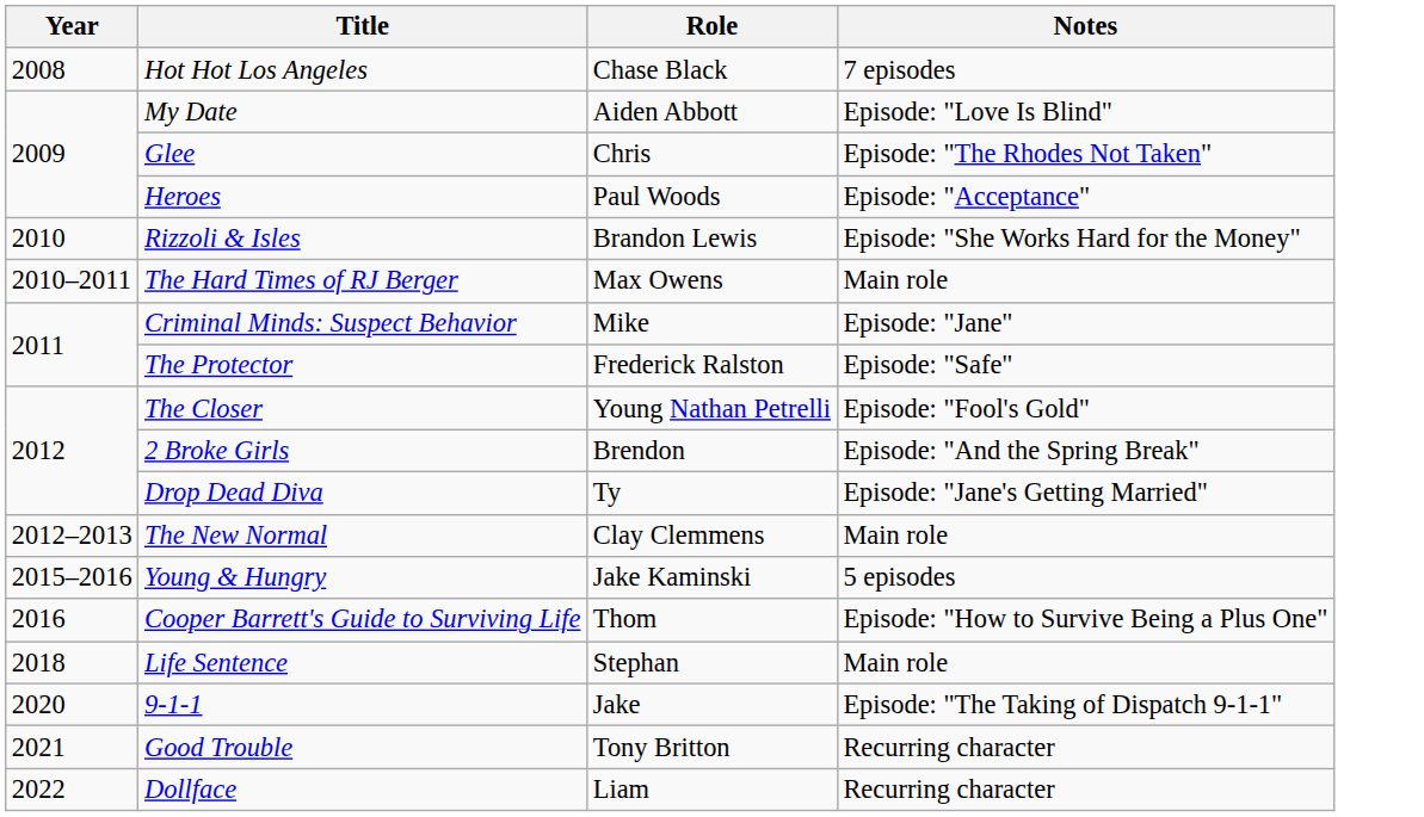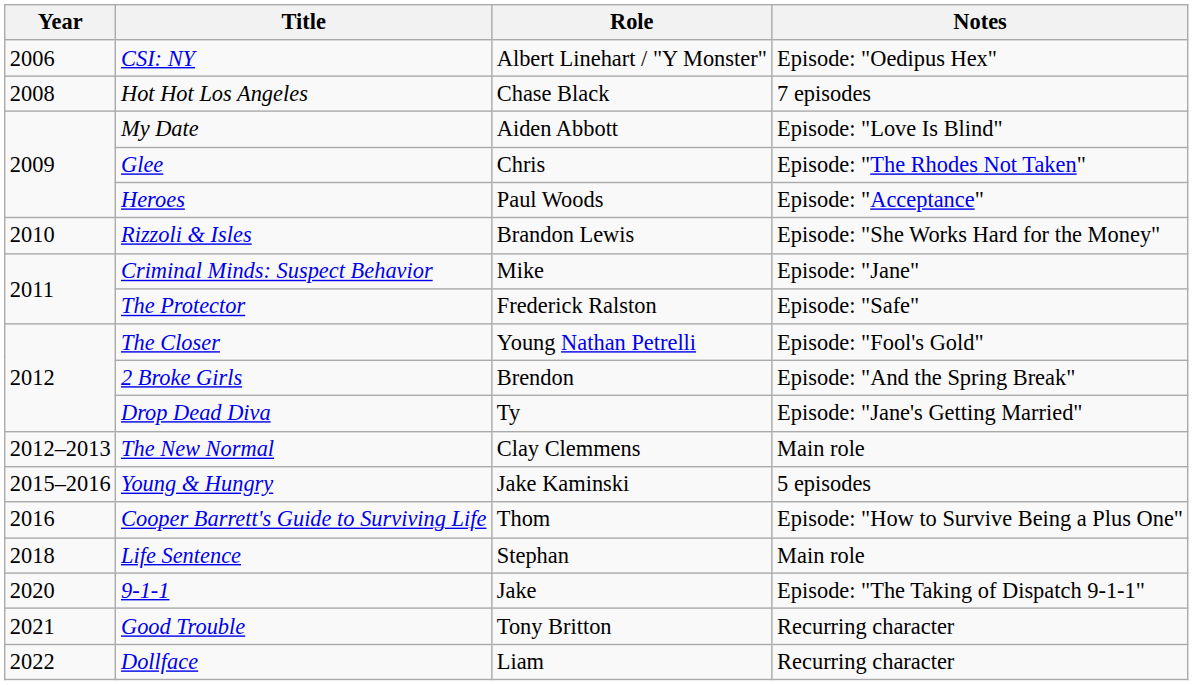 <table class="wikitable sortable">
 <tr>
 <th>Year</th>
 <th>Title</th>
 <th>Role</th>
 <th>Notes</th>
+</tr>
+<tr>
+<td>2006</td>
+<td><em><a href='#'>CSI: NY</a></em></td>
+<td>Albert Linehart / "Y Monster"</td>
+<td>Episode: "Oedipus Hex"</td>
 </tr>
 <tr>
 <td>2008</td>
 <td><em>Hot Hot Los Angeles</em></td>
 <td>Chase Black</td>
 <td>7 episodes</td>
 </tr>
 <tr>
 <td rowspan="3">2009</td>
 <td><em>My Date</em></td>
 <td>Aiden Abbott</td>
 <td>Episode: "Love Is Blind"</td>
 </tr>
 <tr>
 <td><em><a href='#'>Glee</a></em></td>
 <td>Chris</td>
 <td>Episode: "<a href='#'>The Rhodes Not Taken</a>"</td>
 </tr>
 <tr>
 <td><em><a href='#'>Heroes</a></em></td>
 <td>Paul Woods</td>
 <td>Episode: "<a href='#'>Acceptance</a>"</td>
 </tr>
 <tr>
 <td>2010</td>
 <td><em><a href='#'>Rizzoli & Isles</a></em></td>
 <td>Brandon Lewis</td>
 <td>Episode: "She Works Hard for the Money"</td>
-</tr>
-<tr>
-<td>2010–2011</td>
-<td data-sort-value="Hard Times of RJ Berger, The"><em><a href='#'>The Hard Times of RJ Berger</a></em></td>
-<td>Max Owens</td>
-<td>Main role</td>
 </tr>
 <tr>
 <td rowspan="2">2011</td>
 <td><em><a href='#'>Criminal Minds: Suspect Behavior</a></em></td>
 <td>Mike</td>
 <td>Episode: "Jane"</td>
 </tr>
 <tr>
 <td data-sort-value="Protector, The"><em><a href='#'>The Protector</a></em></td>
 <td>Frederick Ralston</td>
 <td>Episode: "Safe"</td>
 </tr>
 <tr>
 <td rowspan="3">2012</td>
 <td data-sort-value="Closer, The"><em><a href='#'>The Closer</a></em></td>
 <td>Young <a href='#'>Nathan Petrelli</a></td>
 <td>Episode: "Fool's Gold"</td>
 </tr>
 <tr>
 <td data-sort-value="Two Broke Girls"><em><a href='#'>2 Broke Girls</a></em></td>
 <td>Brendon</td>
 <td>Episode: "And the Spring Break"</td>
 </tr>
 <tr>
 <td><em><a href='#'>Drop Dead Diva</a></em></td>
 <td>Ty</td>
 <td>Episode: "Jane's Getting Married"</td>
 </tr>
 <tr>
 <td>2012–2013</td>
 <td data-sort-value="New Normal, The"><em><a href='#'>The New Normal</a></em></td>
 <td>Clay Clemmens</td>
 <td>Main role</td>
 </tr>
 <tr>
 <td>2015–2016</td>
 <td><em><a href='#'>Young & Hungry</a></em></td>
 <td>Jake Kaminski</td>
 <td>5 episodes</td>
 </tr>
 <tr>
 <td>2016</td>
 <td><em><a href='#'>Cooper Barrett's Guide to Surviving Life</a></em></td>
 <td>Thom</td>
 <td>Episode: "How to Survive Being a Plus One"</td>
 </tr>
 <tr>
 <td>2018</td>
 <td><em><a href='#'>Life Sentence</a></em></td>
 <td>Stephan</td>
 <td>Main role</td>
 </tr>
 <tr>
 <td>2020</td>
 <td><em><a href='#'>9-1-1</a></em></td>
 <td>Jake</td>
 <td>Episode: "The Taking of Dispatch 9-1-1"</td>
 </tr>
 <tr>
 <td>2021</td>
 <td><a href='#'><em>Good Trouble</em></a></td>
 <td>Tony Britton</td>
 <td>Recurring character</td>
 </tr>
 <tr>
 <td>2022</td>
 <td><em><a href='#'>Dollface</a></em></td>
 <td>Liam</td>
 <td>Recurring character</td>
 </tr>
 </table>
